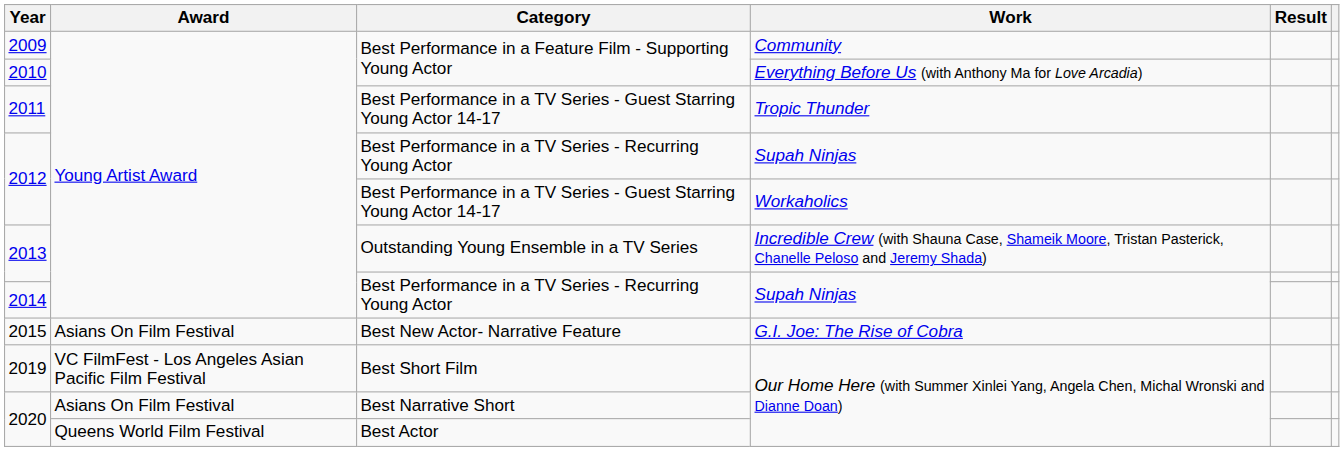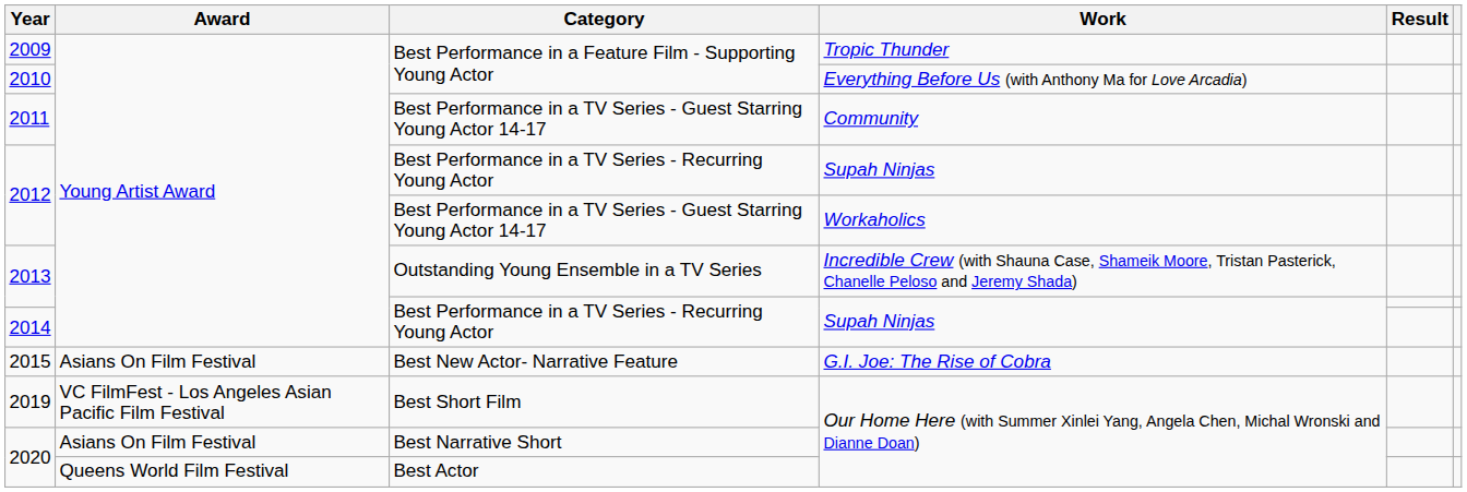 <table class=wikitable>
 <tr>
 <th>Year</th>
 <th>Award</th>
 <th>Category</th>
 <th>Work</th>
 <th>Result</th>
 <th></th>
 </tr>
 <tr>
 <td><a href='#'>2009</a></td>
 <td rowspan=8><a href='#'>Young Artist Award</a></td>
 <td rowspan=2>Best Performance in a Feature Film - Supporting Young Actor</td>
-<td><em><a href='#'>Community</a></em></td>
+<td><em><a href='#'>Tropic Thunder</a></em></td>
 <td></td>
 <td></td>
 </tr>
 <tr>
 <td><a href='#'>2010</a></td>
 <td><em><a href='#'>Everything Before Us</a></em> <small>(with Anthony Ma for <em>Love Arcadia</em>)</small></td>
 <td></td>
 <td></td>
 </tr>
 <tr>
 <td><a href='#'>2011</a></td>
 <td>Best Performance in a TV Series - Guest Starring Young Actor 14-17</td>
-<td><em><a href='#'>Tropic Thunder</a></em></td>
+<td><em><a href='#'>Community</a></em></td>
 <td></td>
 <td></td>
 </tr>
 <tr>
 <td rowspan=2><a href='#'>2012</a></td>
 <td>Best Performance in a TV Series - Recurring Young Actor</td>
 <td><em><a href='#'>Supah Ninjas</a></em></td>
 <td></td>
 <td></td>
 </tr>
 <tr>
 <td>Best Performance in a TV Series - Guest Starring Young Actor 14-17</td>
 <td><em><a href='#'>Workaholics</a></em></td>
 <td></td>
 <td></td>
 </tr>
 <tr>
 <td rowspan=2><a href='#'>2013</a></td>
 <td>Outstanding Young Ensemble in a TV Series</td>
 <td><em><a href='#'>Incredible Crew</a></em> <small>(with Shauna Case, <a href='#'>Shameik Moore</a>, Tristan Pasterick, <a href='#'>Chanelle Peloso</a> and <a href='#'>Jeremy Shada</a>)</small></td>
 <td></td>
 <td></td>
 </tr>
 <tr>
 <td rowspan=2>Best Performance in a TV Series - Recurring Young Actor</td>
 <td rowspan=2><em><a href='#'>Supah Ninjas</a></em></td>
 <td></td>
 <td></td>
 </tr>
 <tr>
 <td><a href='#'>2014</a></td>
 <td></td>
 <td></td>
 </tr>
 <tr>
 <td>2015</td>
 <td>Asians On Film Festival</td>
 <td>Best New Actor- Narrative Feature</td>
 <td><em><a href='#'>G.I. Joe: The Rise of Cobra</a></em></td>
 <td></td>
 <td></td>
 </tr>
 <tr>
 <td>2019</td>
 <td>VC FilmFest - Los Angeles Asian Pacific Film Festival</td>
 <td>Best Short Film</td>
 <td rowspan=3><em>Our Home Here</em> <small>(with Summer Xinlei Yang, Angela Chen, Michal Wronski and <a href='#'>Dianne Doan</a>)</small></td>
 <td></td>
 <td></td>
 </tr>
 <tr>
 <td rowspan=2>2020</td>
 <td>Asians On Film Festival</td>
 <td>Best Narrative Short</td>
 <td></td>
 <td></td>
 </tr>
 <tr>
 <td>Queens World Film Festival</td>
 <td>Best Actor</td>
 <td></td>
 <td></td>
 </tr>
 </table>
